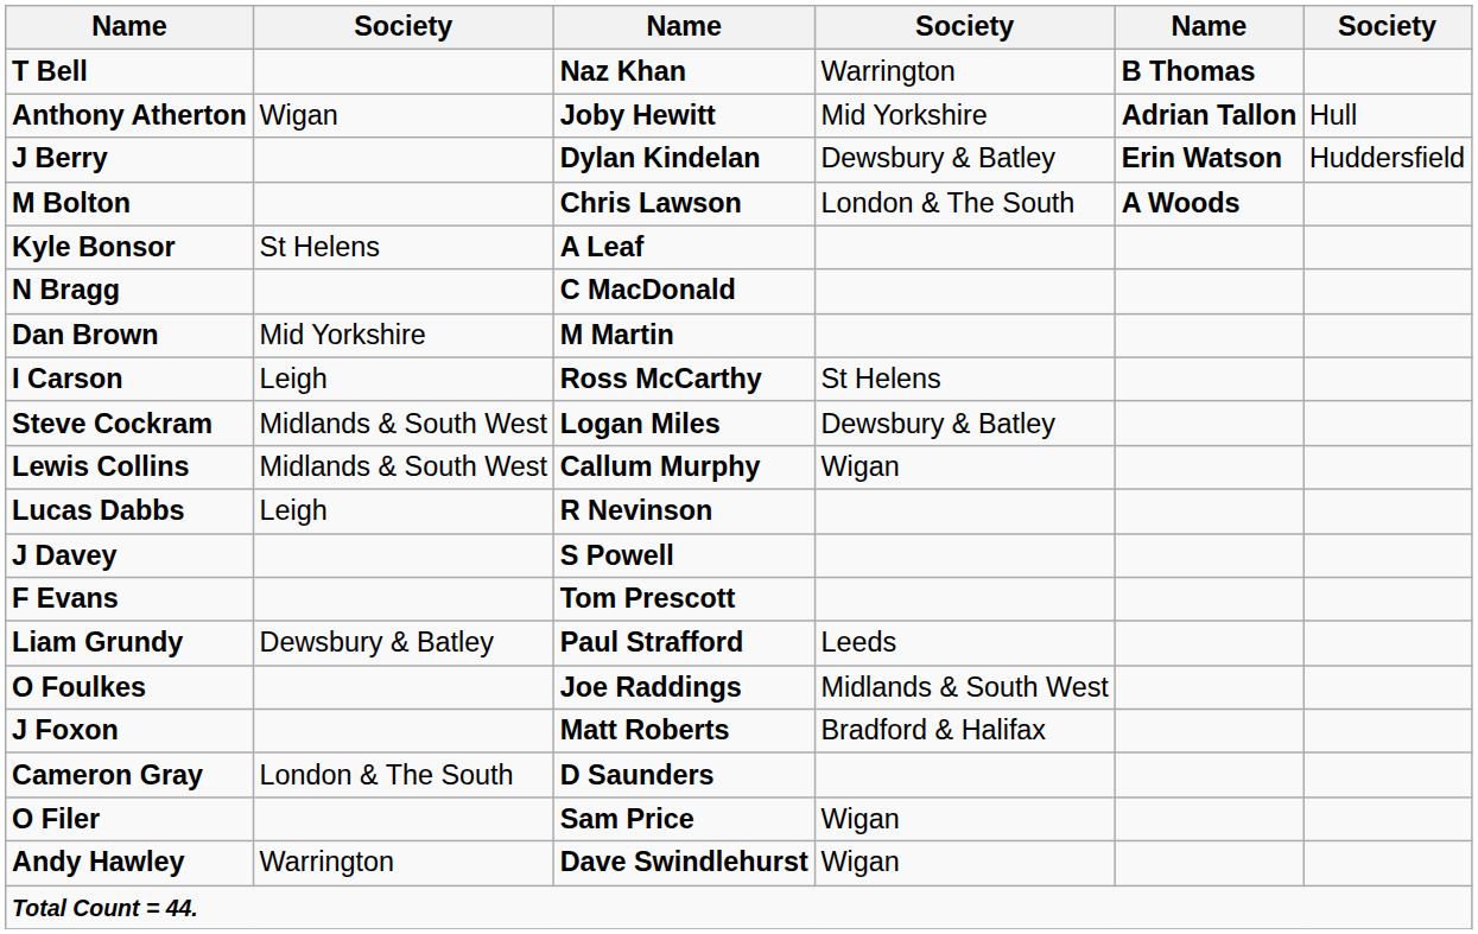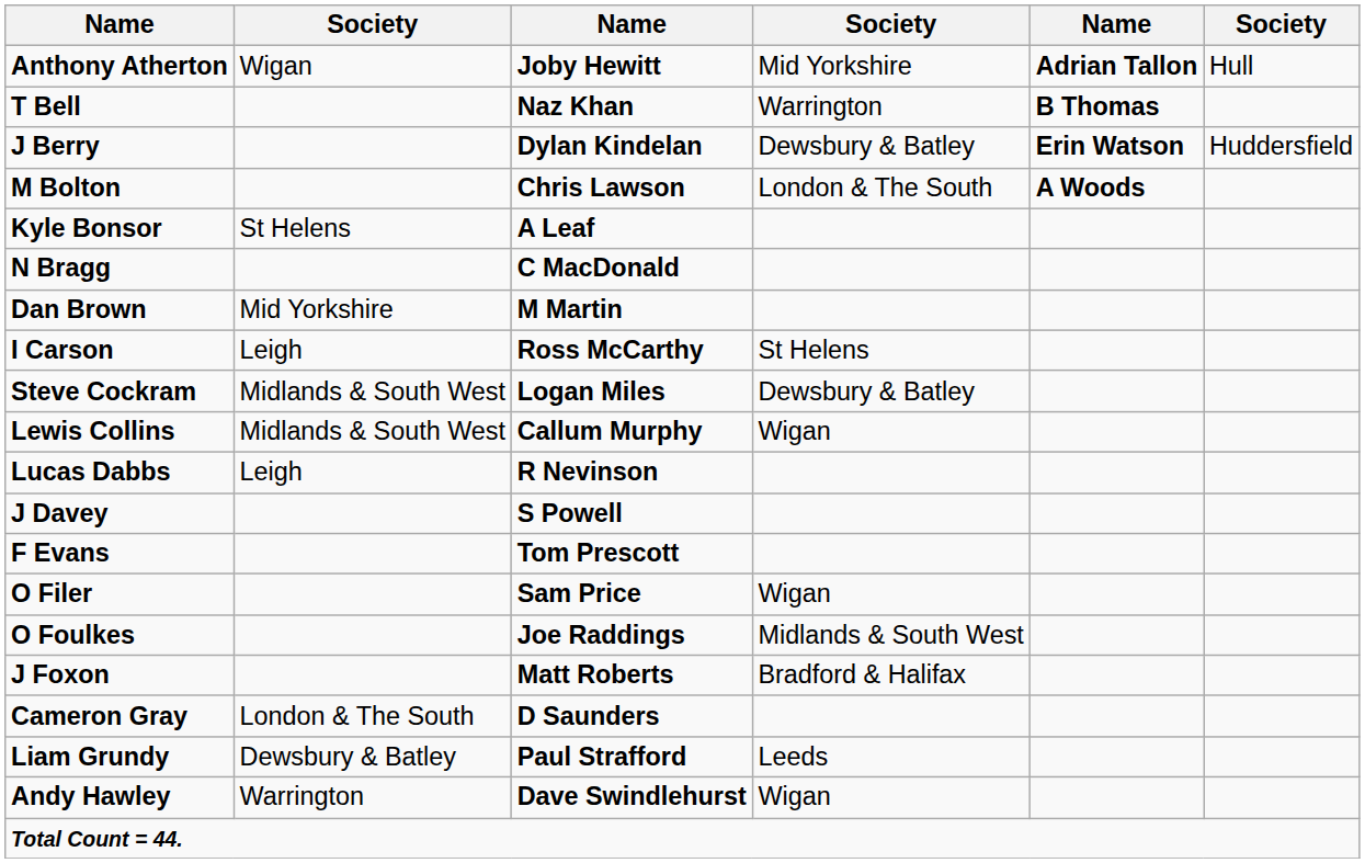 <table class="wikitable">
 <tr>
 <th>Name</th>
 <th>Society</th>
 <th>Name</th>
 <th>Society</th>
 <th>Name</th>
 <th>Society</th>
 </tr>
 <tr>
+<td><strong>Anthony Atherton</strong></td>
+<td>Wigan</td>
+<td><strong>Joby Hewitt</strong></td>
+<td>Mid Yorkshire</td>
+<td><strong>Adrian Tallon</strong></td>
+<td>Hull</td>
+</tr>
+<tr>
 <td><strong>T Bell</strong></td>
 <td></td>
 <td><strong>Naz Khan</strong></td>
 <td>Warrington</td>
 <td><strong>B Thomas</strong></td>
 <td></td>
-</tr>
-<tr>
-<td><strong>Anthony Atherton</strong></td>
-<td>Wigan</td>
-<td><strong>Joby Hewitt</strong></td>
-<td>Mid Yorkshire</td>
-<td><strong>Adrian Tallon</strong></td>
-<td>Hull</td>
 </tr>
 <tr>
 <td><strong>J Berry</strong></td>
 <td></td>
 <td><strong>Dylan Kindelan</strong></td>
 <td>Dewsbury & Batley</td>
 <td><strong>Erin Watson</strong></td>
 <td>Huddersfield</td>
 </tr>
 <tr>
 <td><strong>M Bolton</strong></td>
 <td></td>
 <td><strong>Chris Lawson</strong></td>
 <td>London & The South</td>
 <td><strong>A Woods</strong></td>
 <td></td>
 </tr>
 <tr>
 <td><strong>Kyle Bonsor</strong></td>
 <td>St Helens</td>
 <td><strong>A Leaf</strong></td>
 <td></td>
 <td></td>
 <td></td>
 </tr>
 <tr>
 <td><strong>N Bragg</strong></td>
 <td></td>
 <td><strong>C MacDonald</strong></td>
 <td></td>
 <td></td>
 <td></td>
 </tr>
 <tr>
 <td><strong>Dan Brown</strong></td>
 <td>Mid Yorkshire</td>
 <td><strong>M Martin</strong></td>
 <td></td>
 <td></td>
 <td></td>
 </tr>
 <tr>
 <td><strong>I Carson</strong></td>
 <td>Leigh</td>
 <td><strong>Ross McCarthy</strong></td>
 <td>St Helens</td>
 <td></td>
 <td></td>
 </tr>
 <tr>
 <td><strong>Steve Cockram</strong></td>
 <td>Midlands & South West</td>
 <td><strong>Logan Miles</strong></td>
 <td>Dewsbury & Batley</td>
 <td></td>
 <td></td>
 </tr>
 <tr>
 <td><strong>Lewis Collins</strong></td>
 <td>Midlands & South West</td>
 <td><strong>Callum Murphy</strong></td>
 <td>Wigan</td>
 <td></td>
 <td></td>
 </tr>
 <tr>
 <td><strong>Lucas Dabbs</strong></td>
 <td>Leigh</td>
 <td><strong>R Nevinson</strong></td>
 <td></td>
 <td></td>
 <td></td>
 </tr>
 <tr>
 <td><strong>J Davey</strong></td>
 <td></td>
 <td><strong>S Powell</strong></td>
 <td></td>
 <td></td>
 <td></td>
 </tr>
 <tr>
 <td><strong>F Evans</strong></td>
 <td></td>
 <td><strong>Tom Prescott</strong></td>
 <td></td>
 <td></td>
 <td></td>
 </tr>
 <tr>
-<td><strong>Liam Grundy</strong></td>
-<td>Dewsbury & Batley</td>
-<td><strong>Paul Strafford</strong></td>
-<td>Leeds</td>
+<td><strong>O Filer</strong></td>
+<td></td>
+<td><strong>Sam Price</strong></td>
+<td>Wigan</td>
 <td></td>
 <td></td>
 </tr>
 <tr>
 <td><strong>O Foulkes</strong></td>
 <td></td>
 <td><strong>Joe Raddings</strong></td>
 <td>Midlands & South West</td>
 <td></td>
 <td></td>
 </tr>
 <tr>
 <td><strong>J Foxon</strong></td>
 <td></td>
 <td><strong>Matt Roberts</strong></td>
 <td>Bradford & Halifax</td>
 <td></td>
 <td></td>
 </tr>
 <tr>
 <td><strong>Cameron Gray</strong></td>
 <td>London & The South</td>
 <td><strong>D Saunders</strong></td>
 <td></td>
 <td></td>
 <td></td>
 </tr>
 <tr>
-<td><strong>O Filer</strong></td>
-<td></td>
-<td><strong>Sam Price</strong></td>
-<td>Wigan</td>
+<td><strong>Liam Grundy</strong></td>
+<td>Dewsbury & Batley</td>
+<td><strong>Paul Strafford</strong></td>
+<td>Leeds</td>
 <td></td>
 <td></td>
 </tr>
 <tr>
 <td><strong>Andy Hawley</strong></td>
 <td>Warrington</td>
 <td><strong>Dave Swindlehurst</strong></td>
 <td>Wigan</td>
 <td></td>
 <td></td>
 </tr>
 <tr>
 <td colspan="6"><small><strong><em>Total Count = 44.</em></strong></small></td>
 </tr>
 </table>
